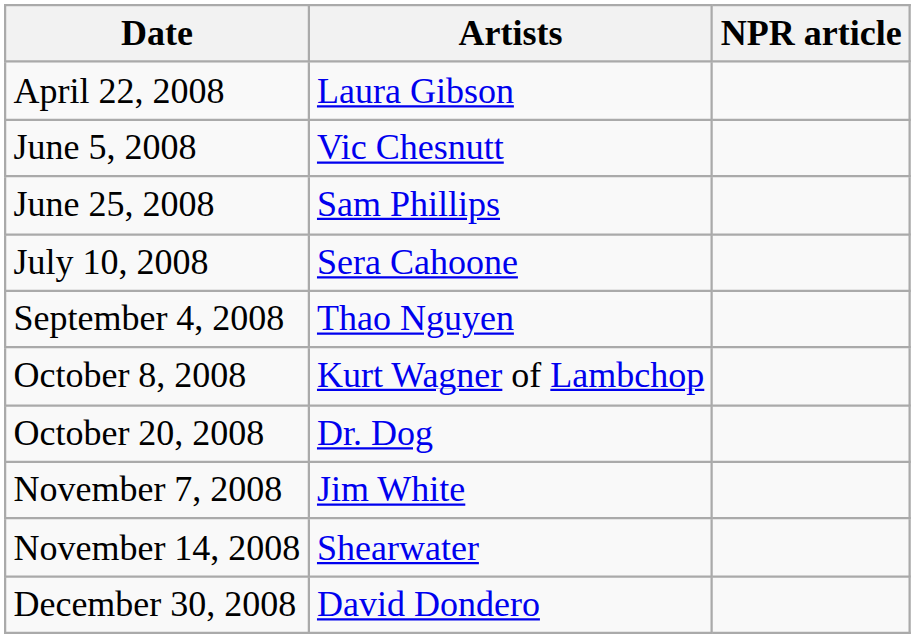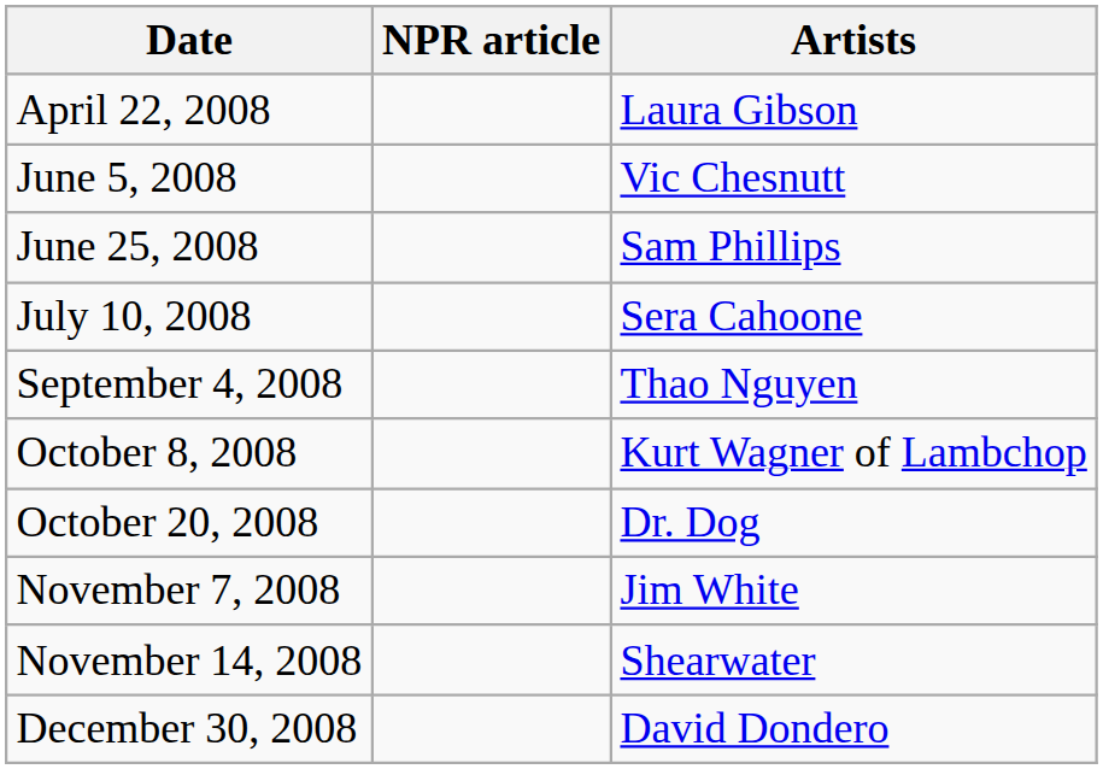 <table class="wikitable sortable mw-collapsible mw-collapsed">
 <tr>
 <th scope="col" data-sort-type="usLongDate">Date</th>
+<th scope="col" class="unsortable">NPR article</th>
 <th scope="col">Artists</th>
-<th scope="col" class="unsortable">NPR article</th>
 </tr>
 <tr>
 <td>April 22, 2008</td>
+<td></td>
 <td><a href='#'>Laura Gibson</a></td>
-<td></td>
 </tr>
 <tr>
 <td>June 5, 2008</td>
+<td></td>
 <td><a href='#'>Vic Chesnutt</a></td>
-<td></td>
 </tr>
 <tr>
 <td>June 25, 2008</td>
+<td></td>
 <td><a href='#'>Sam Phillips</a></td>
-<td></td>
 </tr>
 <tr>
 <td>July 10, 2008</td>
+<td></td>
 <td><a href='#'>Sera Cahoone</a></td>
-<td></td>
 </tr>
 <tr>
 <td>September 4, 2008</td>
+<td></td>
 <td><a href='#'>Thao Nguyen</a></td>
-<td></td>
 </tr>
 <tr>
 <td>October 8, 2008</td>
+<td></td>
 <td><a href='#'>Kurt Wagner</a> of <a href='#'>Lambchop</a></td>
-<td></td>
 </tr>
 <tr>
 <td>October 20, 2008</td>
+<td></td>
 <td><a href='#'>Dr. Dog</a></td>
-<td></td>
 </tr>
 <tr>
 <td>November 7, 2008</td>
+<td></td>
 <td><a href='#'>Jim White</a></td>
-<td></td>
 </tr>
 <tr>
 <td>November 14, 2008</td>
+<td></td>
 <td><a href='#'>Shearwater</a></td>
-<td></td>
 </tr>
 <tr>
 <td>December 30, 2008</td>
+<td></td>
 <td><a href='#'>David Dondero</a></td>
-<td></td>
 </tr>
 </table>
